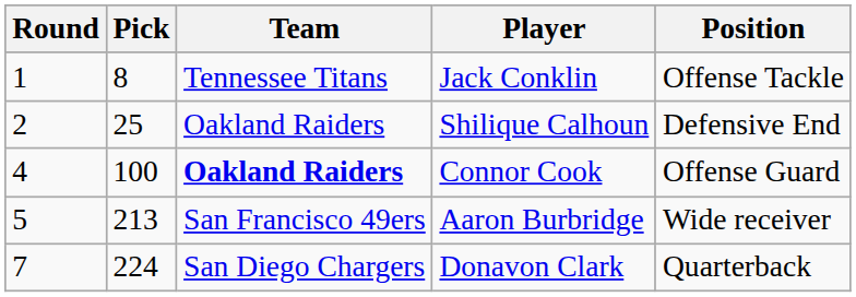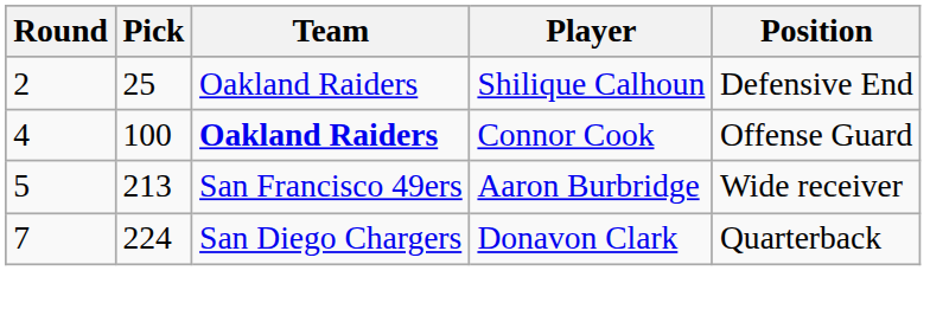 <table class="wikitable">
 <tr>
 <th>Round</th>
 <th>Pick</th>
 <th>Team</th>
 <th>Player</th>
 <th>Position</th>
-</tr>
-<tr>
-<td>1</td>
-<td>8</td>
-<td><a href='#'>Tennessee Titans</a></td>
-<td><a href='#'>Jack Conklin</a></td>
-<td>Offense Tackle</td>
 </tr>
 <tr>
 <td>2</td>
 <td>25</td>
 <td><a href='#'>Oakland Raiders</a></td>
 <td><a href='#'>Shilique Calhoun</a></td>
 <td>Defensive End</td>
 </tr>
 <tr>
 <td>4</td>
 <td>100</td>
 <td><strong><a href='#'>Oakland Raiders</a></strong></td>
 <td><a href='#'>Connor Cook</a></td>
 <td>Offense Guard</td>
 </tr>
 <tr>
 <td>5</td>
 <td>213</td>
 <td><a href='#'>San Francisco 49ers</a></td>
 <td><a href='#'>Aaron Burbridge</a></td>
 <td>Wide receiver</td>
 </tr>
 <tr>
 <td>7</td>
 <td>224</td>
 <td><a href='#'>San Diego Chargers</a></td>
 <td><a href='#'>Donavon Clark</a></td>
 <td>Quarterback</td>
 </tr>
 </table>
